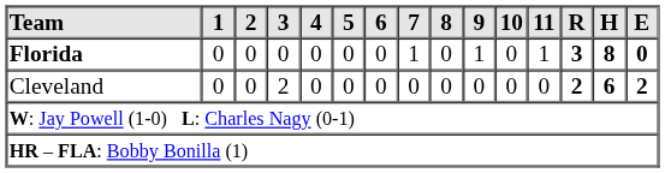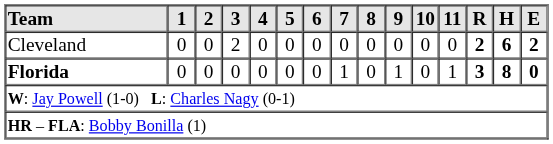 <table border=1 cellspacing=0 width=450 style="margin-left:3em;">
 <tr style="text-align:center; background-color:#e6e6e6;">
 <th align=left width=30%>Team</th>
 <th width=5%>1</th>
 <th width=5%>2</th>
 <th width=5%>3</th>
 <th width=5%>4</th>
 <th width=5%>5</th>
 <th width=5%>6</th>
 <th width=5%>7</th>
 <th width=5%>8</th>
 <th width=5%>9</th>
 <th width=5%>10</th>
 <th width=5%>11</th>
 <th width=5%>R</th>
 <th width=5%>H</th>
 <th width=5%>E</th>
 </tr>
 <tr style="text-align:center;">
+<td align=left>Cleveland</td>
+<td>0</td>
+<td>0</td>
+<td>2</td>
+<td>0</td>
+<td>0</td>
+<td>0</td>
+<td>0</td>
+<td>0</td>
+<td>0</td>
+<td>0</td>
+<td>0</td>
+<td><strong>2</strong></td>
+<td><strong>6</strong></td>
+<td><strong>2</strong></td>
+</tr>
+<tr style="text-align:center;">
 <td align=left><strong>Florida</strong></td>
 <td>0</td>
 <td>0</td>
 <td>0</td>
 <td>0</td>
 <td>0</td>
 <td>0</td>
 <td>1</td>
 <td>0</td>
 <td>1</td>
 <td>0</td>
 <td>1</td>
 <td><strong>3</strong></td>
 <td><strong>8</strong></td>
 <td><strong>0</strong></td>
 </tr>
-<tr style="text-align:center;">
-<td align=left>Cleveland</td>
-<td>0</td>
-<td>0</td>
-<td>2</td>
-<td>0</td>
-<td>0</td>
-<td>0</td>
-<td>0</td>
-<td>0</td>
-<td>0</td>
-<td>0</td>
-<td>0</td>
-<td><strong>2</strong></td>
-<td><strong>6</strong></td>
-<td><strong>2</strong></td>
-</tr>
 <tr style="text-align:left;">
 <td colspan=15><small><strong>W</strong>: <a href='#'>Jay Powell</a> (1-0)   <strong>L</strong>: <a href='#'>Charles Nagy</a> (0-1)  </small></td>
 </tr>
 <tr style="text-align:left;">
 <td colspan=15><small><strong>HR</strong> – <strong>FLA</strong>: <a href='#'>Bobby Bonilla</a> (1)</small></td>
 </tr>
 </table>
